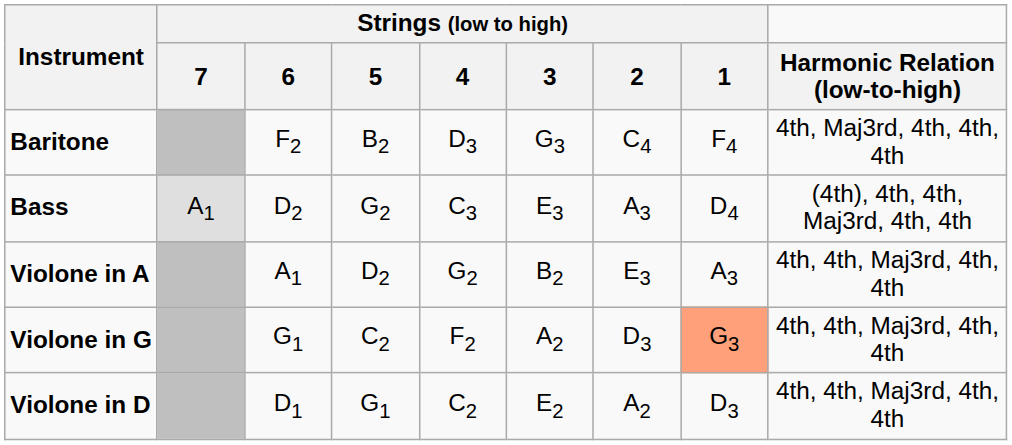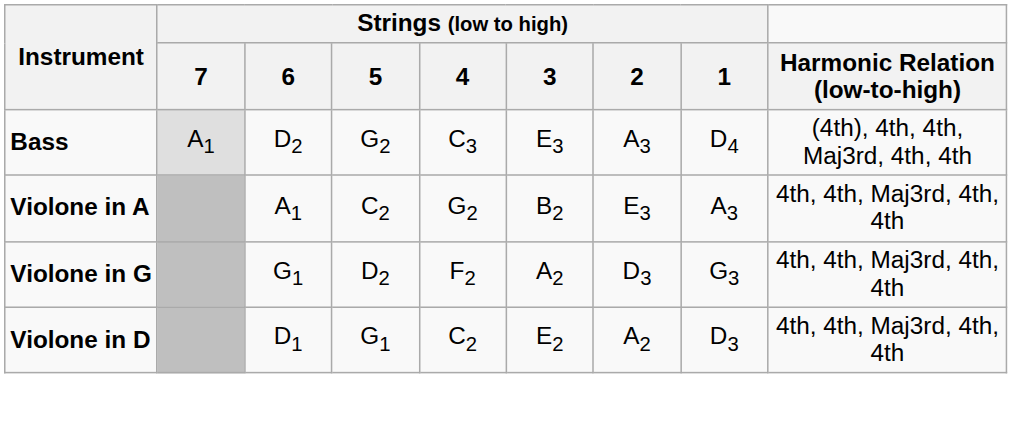 <table class="wikitable" style="text-align:center">
 <tr>
 <th rowspan=2>Instrument</th>
 <th colspan=7>Strings <small>(low to high)</small></th>
 </tr>
 <tr>
 <th style="width: 50px">7</th>
 <th style="width: 50px">6</th>
 <th style="width: 50px">5</th>
 <th style="width: 50px">4</th>
 <th style="width: 50px">3</th>
 <th style="width: 50px">2</th>
 <th style="width: 50px">1</th>
 <th style="width: 150px">Harmonic Relation (low-to-high)</th>
 </tr>
 <tr>
-<td align="left"><strong>Baritone</strong></td>
-<td style="background: #BFBFBF;"></td>
-<td>F<sub>2</sub></td>
-<td>B<sub>2</sub></td>
-<td>D<sub>3</sub></td>
-<td>G<sub>3</sub></td>
-<td>C<sub>4</sub></td>
-<td>F<sub>4</sub></td>
-<td>4th, Maj3rd, 4th, 4th, 4th</td>
-</tr>
-<tr>
 <td align="left"><strong>Bass</strong></td>
 <td style="background: #DFDFDF;">A<sub>1</sub></td>
 <td>D<sub>2</sub></td>
 <td>G<sub>2</sub></td>
 <td>C<sub>3</sub></td>
 <td>E<sub>3</sub></td>
 <td>A<sub>3</sub></td>
 <td>D<sub>4</sub></td>
 <td>(4th), 4th, 4th, Maj3rd, 4th, 4th</td>
 </tr>
 <tr>
 <td align="left"><strong>Violone in A</strong> <small></small></td>
 <td style="background: #BFBFBF;"></td>
 <td>A<sub>1</sub></td>
-<td>D<sub>2</sub></td>
+<td>C<sub>2</sub></td>
 <td>G<sub>2</sub></td>
 <td>B<sub>2</sub></td>
 <td>E<sub>3</sub></td>
 <td>A<sub>3</sub></td>
 <td>4th, 4th, Maj3rd, 4th, 4th</td>
 </tr>
 <tr>
 <td align="left"><strong>Violone in G</strong></td>
 <td style="background: #BFBFBF;"></td>
 <td>G<sub>1</sub></td>
-<td>C<sub>2</sub></td>
+<td>D<sub>2</sub></td>
 <td>F<sub>2</sub></td>
 <td>A<sub>2</sub></td>
 <td>D<sub>3</sub></td>
-<td style="background: lightsalmon;">G<sub>3</sub></td>
+<td>G<sub>3</sub></td>
 <td>4th, 4th, Maj3rd, 4th, 4th</td>
 </tr>
 <tr>
 <td align="left"><strong>Violone in D</strong></td>
 <td style="background: #BFBFBF;"></td>
 <td>D<sub>1</sub></td>
 <td>G<sub>1</sub></td>
 <td>C<sub>2</sub></td>
 <td>E<sub>2</sub></td>
 <td>A<sub>2</sub></td>
 <td>D<sub>3</sub></td>
 <td>4th, 4th, Maj3rd, 4th, 4th</td>
 </tr>
 </table>
